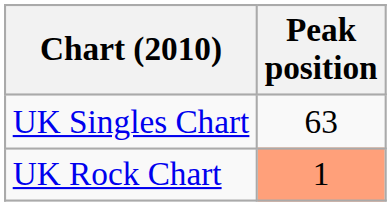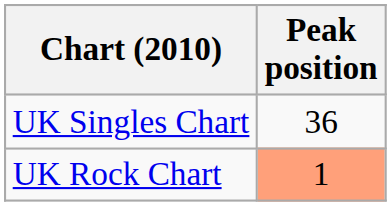 <table class="wikitable">
 <tr>
 <th>Chart (2010)</th>
 <th>Peak<br>position</th>
 </tr>
 <tr>
 <td><a href='#'>UK Singles Chart</a></td>
-<td style="text-align:center;">63</td>
+<td style="text-align:center;">36</td>
 </tr>
 <tr>
 <td><a href='#'>UK Rock Chart</a></td>
 <td style="background: lightsalmon; text-align:center;">1</td>
 </tr>
 </table>
